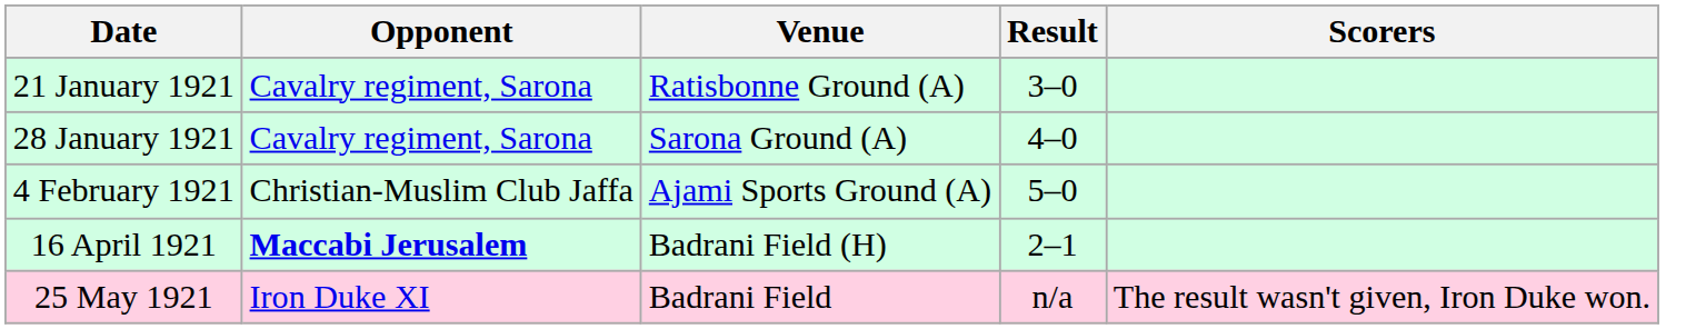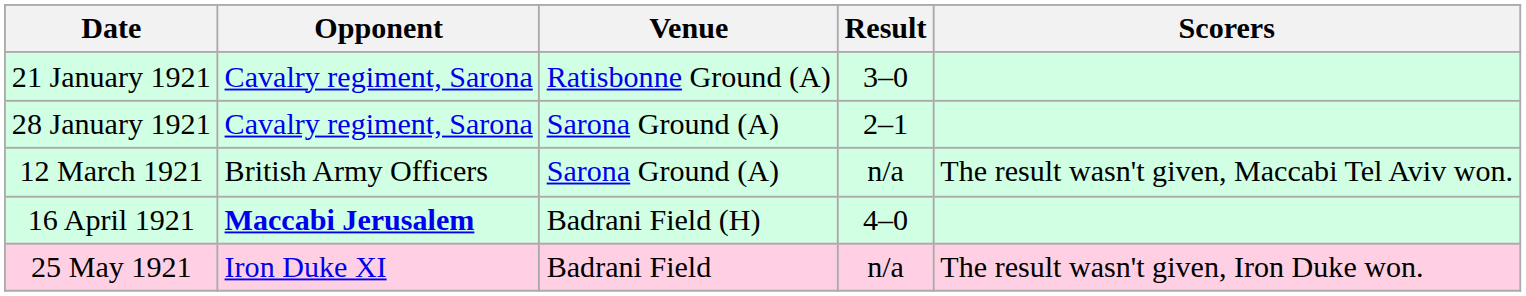 <table class="wikitable">
 <tr>
 <th>Date</th>
 <th>Opponent</th>
 <th>Venue</th>
 <th>Result</th>
 <th>Scorers</th>
 </tr>
 <tr bgcolor=d0ffe3>
 <td align=center>21 January 1921</td>
 <td><a href='#'>Cavalry regiment, Sarona</a></td>
 <td><a href='#'>Ratisbonne</a> Ground (A)</td>
 <td align=center>3–0</td>
 <td></td>
 </tr>
 <tr bgcolor=d0ffe3>
 <td align=center>28 January 1921</td>
 <td><a href='#'>Cavalry regiment, Sarona</a></td>
 <td><a href='#'>Sarona</a> Ground (A)</td>
-<td align=center>4–0</td>
+<td align=center>2–1</td>
 <td></td>
 </tr>
 <tr bgcolor=d0ffe3>
-<td align=center>4 February 1921</td>
-<td>Christian-Muslim Club Jaffa</td>
-<td><a href='#'>Ajami</a> Sports Ground (A)</td>
-<td align=center>5–0</td>
-<td></td>
+<td align=center>12 March 1921</td>
+<td>British Army Officers</td>
+<td><a href='#'>Sarona</a> Ground (A)</td>
+<td align=center>n/a</td>
+<td>The result wasn't given, Maccabi Tel Aviv won.</td>
 </tr>
 <tr bgcolor=d0ffe3>
 <td align=center>16 April 1921</td>
 <td><strong><a href='#'>Maccabi Jerusalem</a></strong></td>
 <td>Badrani Field (H)</td>
-<td align=center>2–1</td>
+<td align=center>4–0</td>
 <td></td>
 </tr>
 <tr bgcolor=ffd0e3>
 <td align=center>25 May 1921</td>
 <td><a href='#'>Iron Duke XI</a></td>
 <td>Badrani Field</td>
 <td align=center>n/a</td>
 <td>The result wasn't given, Iron Duke won.</td>
 </tr>
 </table>
